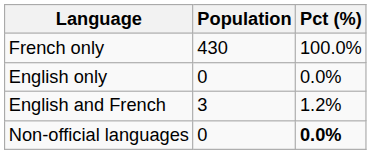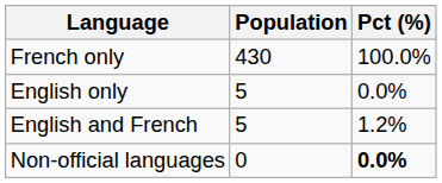 <table class="wikitable">
 <tr>
 <th>Language</th>
 <th>Population</th>
 <th>Pct (%)</th>
 </tr>
 <tr>
 <td>French only</td>
 <td>430</td>
 <td>100.0%</td>
 </tr>
 <tr>
 <td>English only</td>
-<td>0</td>
+<td>5</td>
 <td>0.0%</td>
 </tr>
 <tr>
 <td>English and French</td>
-<td>3</td>
+<td>5</td>
 <td>1.2%</td>
 </tr>
 <tr>
 <td>Non-official languages</td>
 <td>0</td>
 <td><strong>0.0%</strong></td>
 </tr>
 </table>
